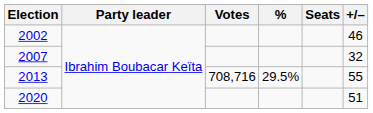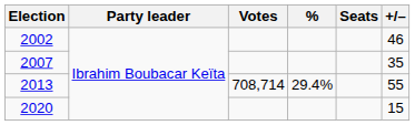 <table class=wikitable style=text-align:center>
 <tr>
 <th>Election</th>
 <th>Party leader</th>
 <th>Votes</th>
 <th>%</th>
 <th>Seats</th>
 <th>+/–</th>
 </tr>
 <tr>
 <td><a href='#'>2002</a></td>
 <td rowspan="4"><a href='#'>Ibrahim Boubacar Keïta</a></td>
 <td></td>
 <td></td>
 <td><br></td>
 <td> 46</td>
 </tr>
 <tr>
 <td><a href='#'>2007</a></td>
 <td></td>
 <td></td>
 <td></td>
-<td> 32</td>
+<td> 35</td>
 </tr>
 <tr>
 <td><a href='#'>2013</a></td>
-<td>708,716</td>
-<td>29.5%</td>
+<td>708,714</td>
+<td>29.4%</td>
 <td></td>
 <td> 55</td>
 </tr>
 <tr>
 <td><a href='#'>2020</a></td>
 <td></td>
 <td></td>
 <td></td>
-<td> 51</td>
+<td> 15</td>
 </tr>
 </table>
